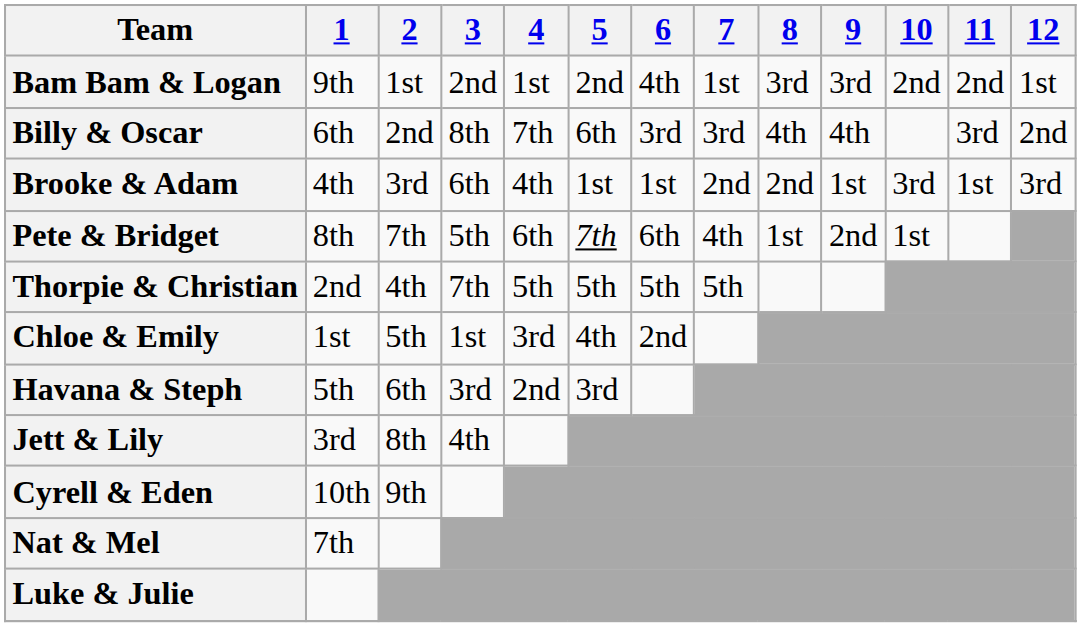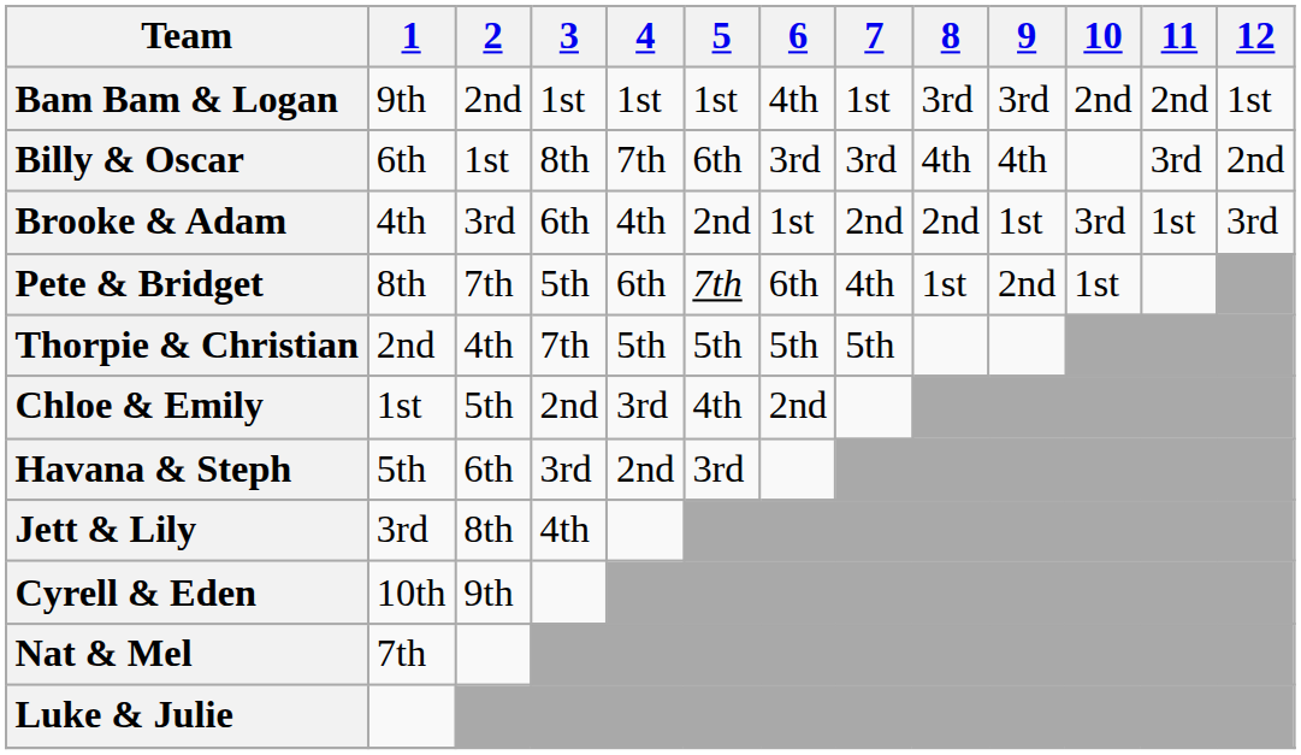 <table class="wikitable sortable" style="text-align:left;">
 <tr>
 <th scope="col" class="unsortable">Team</th>
 <th scope="col"><a href='#'>1</a></th>
 <th scope="col"><a href='#'>2</a></th>
 <th scope="col"><a href='#'>3</a></th>
 <th scope="col"><a href='#'>4</a></th>
 <th scope="col"><a href='#'>5</a></th>
 <th scope="col"><a href='#'>6</a></th>
 <th scope="col"><a href='#'>7</a></th>
 <th scope="col"><a href='#'>8</a></th>
 <th scope="col"><a href='#'>9</a></th>
 <th scope="col"><a href='#'>10</a></th>
 <th scope="col"><a href='#'>11</a></th>
 <th scope="col"><a href='#'>12</a></th>
 </tr>
 <tr>
 <th scope="row" style="text-align:left">Bam Bam & Logan</th>
 <td>9th</td>
-<td>1st</td>
 <td>2nd</td>
 <td>1st</td>
-<td>2nd</td>
+<td>1st</td>
+<td>1st</td>
 <td>4th</td>
 <td>1st</td>
 <td>3rd</td>
 <td>3rd</td>
 <td>2nd</td>
 <td>2nd</td>
 <td>1st</td>
 </tr>
 <tr>
 <th scope="row" style="text-align:left">Billy & Oscar</th>
 <td>6th</td>
-<td>2nd</td>
+<td>1st</td>
 <td>8th</td>
 <td>7th</td>
 <td>6th</td>
 <td>3rd</td>
 <td>3rd</td>
 <td>4th</td>
 <td>4th</td>
 <td></td>
 <td>3rd</td>
 <td>2nd</td>
 </tr>
 <tr>
 <th scope="row" style="text-align:left">Brooke & Adam</th>
 <td>4th</td>
 <td>3rd</td>
 <td>6th</td>
 <td>4th</td>
-<td>1st</td>
+<td>2nd</td>
 <td>1st</td>
 <td>2nd</td>
 <td>2nd</td>
 <td>1st</td>
 <td>3rd</td>
 <td>1st</td>
 <td>3rd</td>
 </tr>
 <tr>
 <th scope="row" style="text-align:left">Pete & Bridget</th>
 <td>8th</td>
 <td>7th</td>
 <td>5th</td>
 <td>6th</td>
 <td><u><em>7th</em></u></td>
 <td>6th</td>
 <td>4th</td>
 <td>1st</td>
 <td>2nd</td>
 <td>1st</td>
 <td></td>
 <td colspan="1" bgcolor="darkgray"></td>
 </tr>
 <tr>
 <th scope="row" style="text-align:left">Thorpie & Christian</th>
 <td>2nd</td>
 <td>4th</td>
 <td>7th</td>
 <td>5th</td>
 <td>5th</td>
 <td>5th</td>
 <td>5th</td>
 <td></td>
 <td></td>
 <td colspan="3" bgcolor="darkgray"></td>
 </tr>
 <tr>
 <th scope="row" style="text-align:left">Chloe & Emily</th>
 <td>1st</td>
 <td>5th</td>
-<td>1st</td>
+<td>2nd</td>
 <td>3rd</td>
 <td>4th</td>
 <td>2nd</td>
 <td></td>
 <td colspan="5" bgcolor="darkgray"></td>
 </tr>
 <tr>
 <th scope="row" style="text-align:left">Havana & Steph</th>
 <td>5th</td>
 <td>6th</td>
 <td>3rd</td>
 <td>2nd</td>
 <td>3rd</td>
 <td></td>
 <td colspan="6" bgcolor="darkgray"></td>
 </tr>
 <tr>
 <th scope="row" style="text-align:left">Jett & Lily</th>
 <td>3rd</td>
 <td>8th</td>
 <td>4th</td>
 <td></td>
 <td colspan="8" bgcolor="darkgray"></td>
 </tr>
 <tr>
 <th scope="row" style="text-align:left">Cyrell & Eden</th>
 <td>10th</td>
 <td>9th</td>
 <td></td>
 <td colspan="9" bgcolor="darkgray"></td>
 </tr>
 <tr>
 <th scope="row" style="text-align:left">Nat & Mel</th>
 <td>7th</td>
 <td></td>
 <td colspan="10" bgcolor="darkgray"></td>
 </tr>
 <tr>
 <th scope="row" style="text-align:left">Luke & Julie</th>
 <td></td>
 <td colspan="11" bgcolor="darkgray"></td>
 </tr>
 <tr>
 </tr>
 </table>
